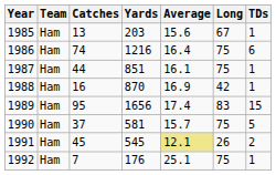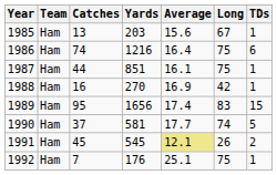 <table class="wikitable">
 <tr>
 <th>Year</th>
 <th>Team</th>
 <th>Catches</th>
 <th>Yards</th>
 <th>Average</th>
 <th>Long</th>
 <th>TDs</th>
 </tr>
 <tr>
 <td>1985</td>
 <td>Ham</td>
 <td>13</td>
 <td>203</td>
 <td>15.6</td>
 <td>67</td>
 <td>1</td>
 </tr>
 <tr>
 <td>1986</td>
 <td>Ham</td>
 <td>74</td>
 <td>1216</td>
 <td>16.4</td>
 <td>75</td>
 <td>6</td>
 </tr>
 <tr>
 <td>1987</td>
 <td>Ham</td>
 <td>44</td>
 <td>851</td>
 <td>16.1</td>
 <td>75</td>
 <td>1</td>
 </tr>
 <tr>
 <td>1988</td>
 <td>Ham</td>
 <td>16</td>
-<td>870</td>
+<td>270</td>
 <td>16.9</td>
 <td>42</td>
 <td>1</td>
 </tr>
 <tr>
 <td>1989</td>
 <td>Ham</td>
 <td>95</td>
 <td>1656</td>
 <td>17.4</td>
 <td>83</td>
 <td>15</td>
 </tr>
 <tr>
 <td>1990</td>
 <td>Ham</td>
 <td>37</td>
 <td>581</td>
-<td>15.7</td>
-<td>75</td>
+<td>17.7</td>
+<td>74</td>
 <td>5</td>
 </tr>
 <tr>
 <td>1991</td>
 <td>Ham</td>
 <td>45</td>
 <td>545</td>
 <td style="background: khaki;">12.1</td>
 <td>26</td>
 <td>2</td>
 </tr>
 <tr>
 <td>1992</td>
 <td>Ham</td>
 <td>7</td>
 <td>176</td>
 <td>25.1</td>
 <td>75</td>
 <td>1</td>
 </tr>
 </table>
